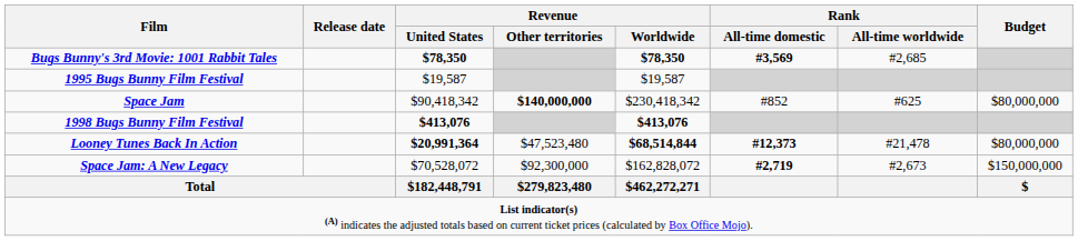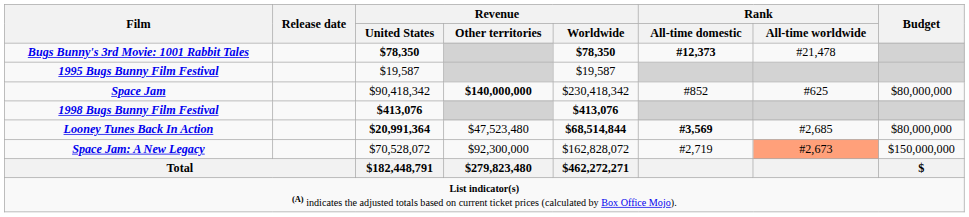 <table class="wikitable" style="text-align:center;width:100%">
 <tr>
 <th rowspan="2">Film</th>
 <th rowspan="2">Release date</th>
 <th colspan="3">Revenue</th>
 <th colspan="2">Rank</th>
 <th rowspan="2">Budget</th>
 </tr>
 <tr>
 <th>United States</th>
 <th>Other territories</th>
 <th>Worldwide</th>
 <th>All-time domestic</th>
 <th>All-time worldwide</th>
 </tr>
 <tr>
 <td><strong><em><a href='#'>Bugs Bunny's 3rd Movie: 1001 Rabbit Tales</a></em></strong></td>
 <td><strong></strong></td>
 <td><strong>$78,350</strong></td>
 <td style="background:#d3d3d3;"></td>
 <td><strong>$78,350</strong></td>
-<td><strong>#3,569</strong></td>
-<td>#2,685</td>
+<td><strong>#12,373</strong></td>
+<td>#21,478</td>
 <td style="background:#d3d3d3;"></td>
 </tr>
 <tr>
 <td><strong><em><a href='#'>1995 Bugs Bunny Film Festival</a></em></strong></td>
 <td><strong></strong></td>
 <td>$19,587</td>
 <td style="background:#d3d3d3;"></td>
 <td>$19,587</td>
 <td style="background:#d3d3d3;"></td>
 <td style="background:#d3d3d3;"></td>
 <td style="background:#d3d3d3;"></td>
 </tr>
 <tr>
 <td><strong><em><a href='#'>Space Jam</a></em></strong></td>
 <td><strong></strong></td>
 <td>$90,418,342</td>
 <td><strong>$140,000,000</strong></td>
 <td>$230,418,342</td>
 <td>#852</td>
 <td>#625</td>
 <td>$80,000,000</td>
 </tr>
 <tr>
 <td><strong><em><a href='#'>1998 Bugs Bunny Film Festival</a></em></strong></td>
 <td><strong></strong></td>
 <td><strong>$413,076</strong></td>
 <td style="background:#d3d3d3;"></td>
 <td><strong>$413,076</strong></td>
 <td style="background:#d3d3d3;"></td>
 <td style="background:#d3d3d3;"></td>
 <td style="background:#d3d3d3;"></td>
 </tr>
 <tr>
 <td><strong><em><a href='#'>Looney Tunes Back In Action</a></em></strong></td>
 <td><strong></strong></td>
 <td><strong>$20,991,364	</strong></td>
 <td>$47,523,480</td>
 <td><strong>$68,514,844</strong></td>
-<td><strong>#12,373</strong></td>
-<td>#21,478</td>
+<td><strong>#3,569</strong></td>
+<td>#2,685</td>
 <td>$80,000,000</td>
 </tr>
 <tr>
 <td><strong><em><a href='#'>Space Jam: A New Legacy</a></em></strong></td>
 <td><strong></strong></td>
 <td>$70,528,072</td>
 <td>$92,300,000</td>
 <td>$162,828,072</td>
-<td><strong>#2,719</strong></td>
-<td>#2,673</td>
+<td>#2,719</td>
+<td style="background: lightsalmon;">#2,673</td>
 <td>$150,000,000</td>
 </tr>
 <tr>
 <th colspan="2">Total</th>
 <th>$182,448,791</th>
 <th>$279,823,480</th>
 <th>$462,272,271</th>
 <th></th>
 <th></th>
 <th>$</th>
 </tr>
 <tr>
 <td colspan="9"><small><strong>List indicator(s)</strong><br><sup><strong>(A)</strong></sup> indicates the adjusted totals based on current ticket prices (calculated by <a href='#'>Box Office Mojo</a>).</small></td>
 </tr>
 </table>
